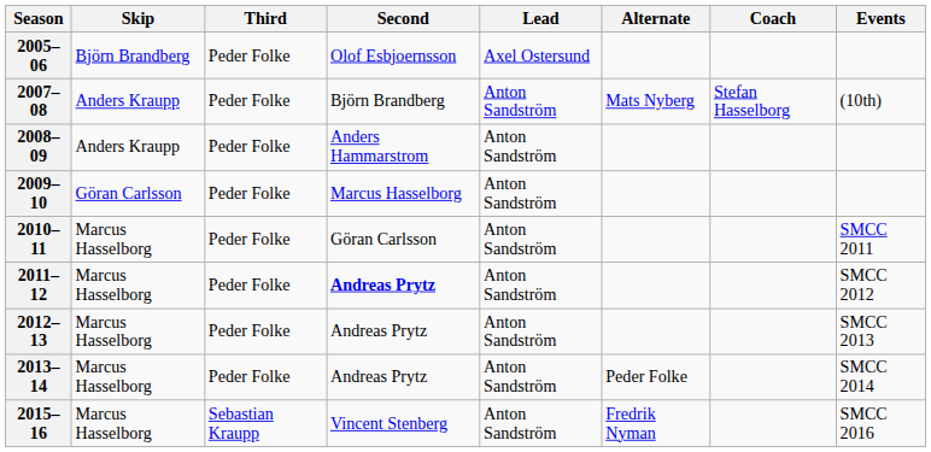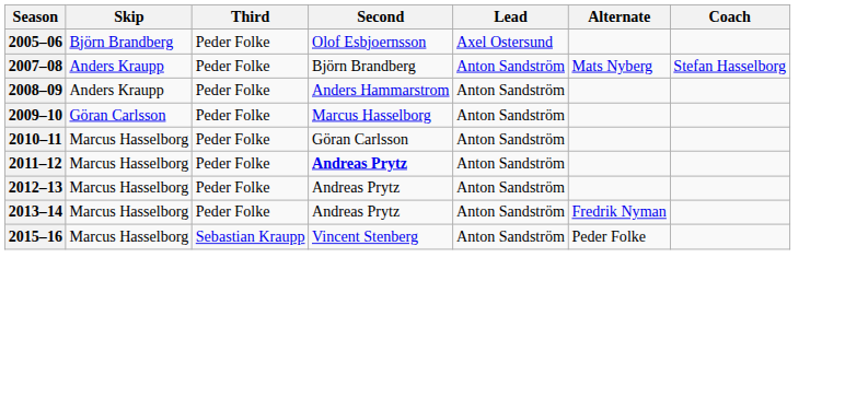 <table class="wikitable">
 <tr>
 <th scope="col">Season</th>
 <th scope="col">Skip</th>
 <th scope="col">Third</th>
 <th scope="col">Second</th>
 <th scope="col">Lead</th>
 <th scope="col">Alternate</th>
 <th scope="col">Coach</th>
-<th scope="col">Events</th>
 </tr>
 <tr>
 <th scope="row">2005–06</th>
 <td><a href='#'>Björn Brandberg</a></td>
 <td>Peder Folke</td>
 <td><a href='#'>Olof Esbjoernsson</a></td>
 <td><a href='#'>Axel Ostersund</a></td>
-<td></td>
 <td></td>
 <td></td>
 </tr>
 <tr>
 <th scope="row">2007–08</th>
 <td><a href='#'>Anders Kraupp</a></td>
 <td>Peder Folke</td>
 <td>Björn Brandberg</td>
 <td><a href='#'>Anton Sandström</a></td>
 <td><a href='#'>Mats Nyberg</a></td>
 <td><a href='#'>Stefan Hasselborg</a></td>
-<td> (10th)</td>
 </tr>
 <tr>
 <th scope="row">2008–09</th>
 <td>Anders Kraupp</td>
 <td>Peder Folke</td>
 <td><a href='#'>Anders Hammarstrom</a></td>
 <td>Anton Sandström</td>
-<td></td>
 <td></td>
 <td></td>
 </tr>
 <tr>
 <th scope="row">2009–10</th>
 <td><a href='#'>Göran Carlsson</a></td>
 <td>Peder Folke</td>
 <td><a href='#'>Marcus Hasselborg</a></td>
 <td>Anton Sandström</td>
 <td></td>
 <td></td>
-<td></td>
 </tr>
 <tr>
 <th scope="row">2010–11</th>
 <td>Marcus Hasselborg</td>
 <td>Peder Folke</td>
 <td>Göran Carlsson</td>
 <td>Anton Sandström</td>
 <td></td>
 <td></td>
-<td><a href='#'>SMCC</a> 2011 </td>
 </tr>
 <tr>
 <th scope="row">2011–12</th>
 <td>Marcus Hasselborg</td>
 <td>Peder Folke</td>
 <td><strong><a href='#'>Andreas Prytz</a></strong></td>
 <td>Anton Sandström</td>
 <td></td>
 <td></td>
-<td>SMCC 2012 </td>
 </tr>
 <tr>
 <th scope="row">2012–13</th>
 <td>Marcus Hasselborg</td>
 <td>Peder Folke</td>
 <td>Andreas Prytz</td>
 <td>Anton Sandström</td>
 <td></td>
 <td></td>
-<td>SMCC 2013 </td>
 </tr>
 <tr>
 <th scope="row">2013–14</th>
 <td>Marcus Hasselborg</td>
 <td>Peder Folke</td>
 <td>Andreas Prytz</td>
 <td>Anton Sandström</td>
-<td>Peder Folke</td>
+<td><a href='#'>Fredrik Nyman</a></td>
 <td></td>
-<td>SMCC 2014 </td>
 </tr>
 <tr>
 <th scope="row">2015–16</th>
 <td>Marcus Hasselborg</td>
 <td><a href='#'>Sebastian Kraupp</a></td>
 <td><a href='#'>Vincent Stenberg</a></td>
 <td>Anton Sandström</td>
-<td><a href='#'>Fredrik Nyman</a></td>
+<td>Peder Folke</td>
 <td></td>
-<td>SMCC 2016 </td>
 </tr>
 </table>
